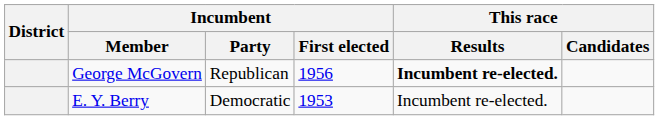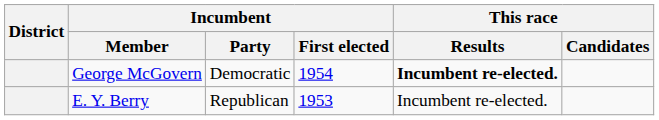 <table class=wikitable>
 <tr>
 <th rowspan=2>District</th>
 <th colspan=3>Incumbent</th>
 <th colspan=2>This race</th>
 </tr>
 <tr>
 <th>Member</th>
 <th>Party</th>
 <th>First elected</th>
 <th>Results</th>
 <th>Candidates</th>
 </tr>
 <tr>
 <th></th>
 <td><a href='#'>George McGovern</a></td>
-<td>Republican</td>
-<td><a href='#'>1956</a></td>
+<td>Democratic</td>
+<td><a href='#'>1954</a></td>
 <td><strong>Incumbent re-elected.</strong></td>
 <td nowrap></td>
 </tr>
 <tr>
 <th></th>
 <td><a href='#'>E. Y. Berry</a></td>
-<td>Democratic</td>
+<td>Republican</td>
 <td><a href='#'>1953</a></td>
 <td>Incumbent re-elected.</td>
 <td nowrap></td>
 </tr>
 </table>
